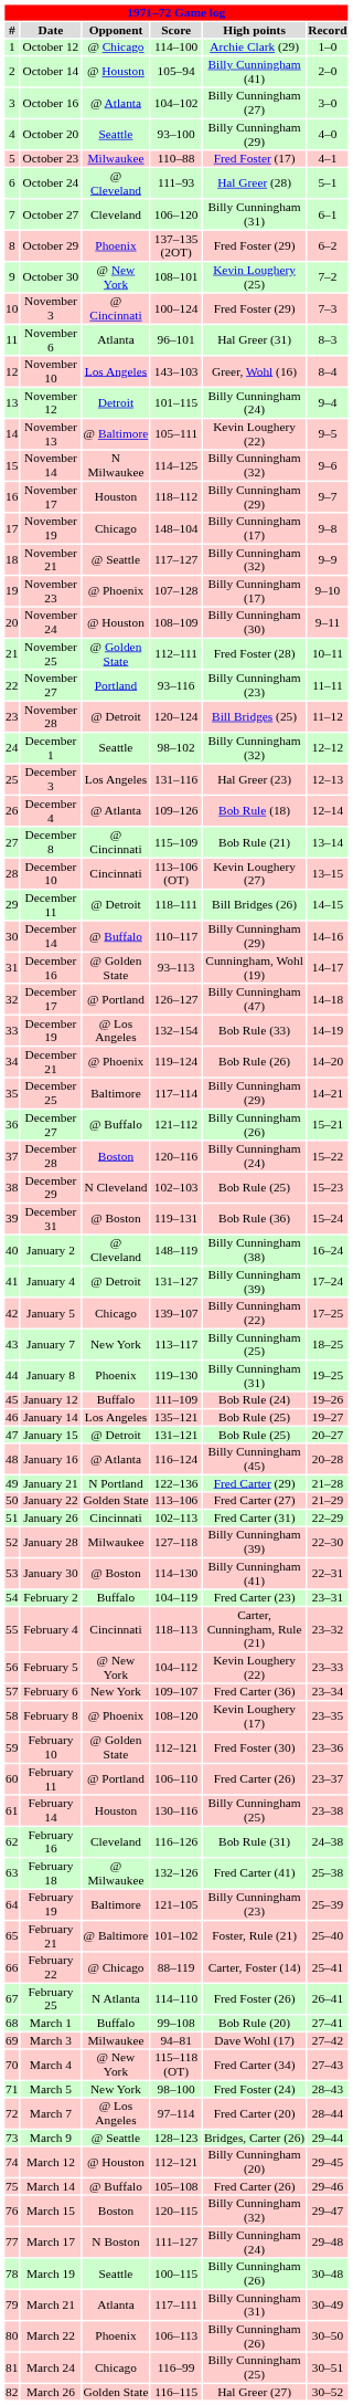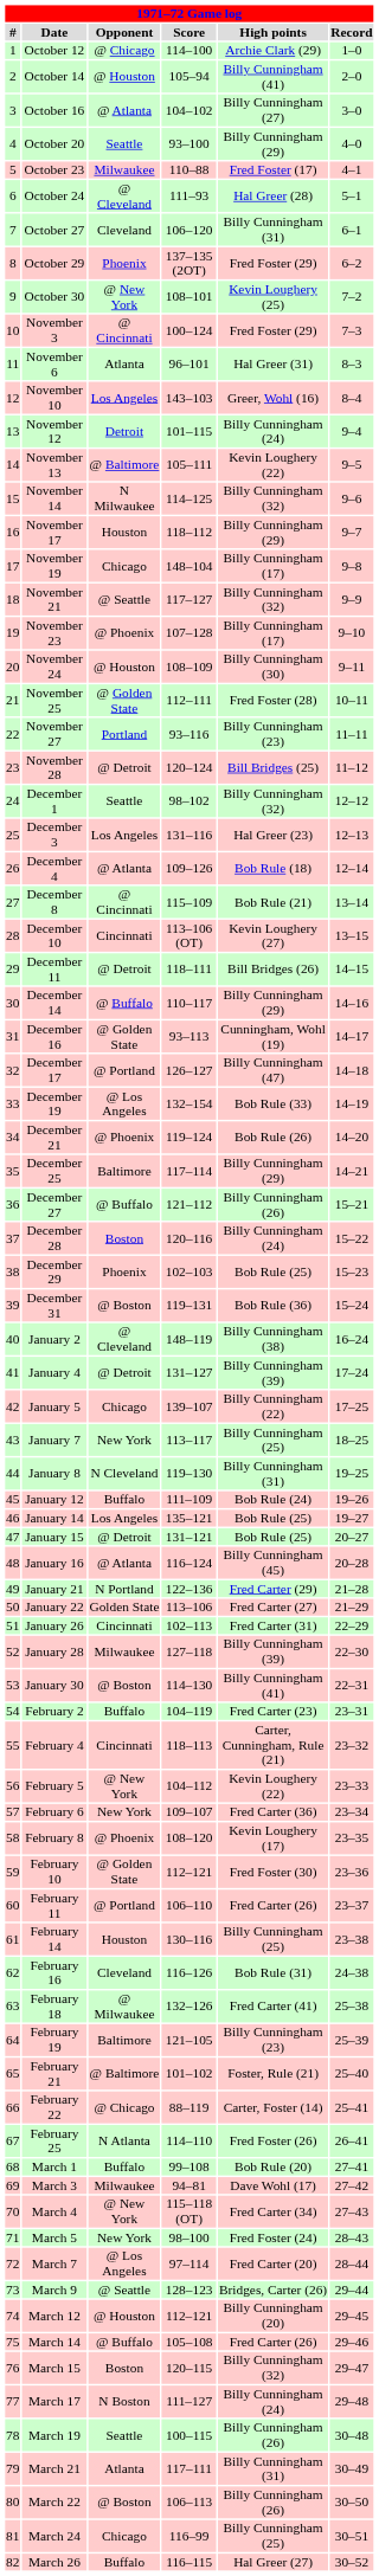 <table class="toccolours collapsible" width=50% style="clear:both; margin:1.5em auto; text-align:center">
 <tr>
 <th colspan=11 style="background:#FF0000; color:#0000FF;">1971–72 Game log</th>
 </tr>
 <tr align="center" bgcolor="#dddddd">
 <td><strong>#</strong></td>
 <td><strong>Date</strong></td>
 <td><strong>Opponent</strong></td>
 <td><strong>Score</strong></td>
 <td><strong>High points</strong></td>
 <td><strong>Record</strong></td>
 </tr>
 <tr align="center" bgcolor="#ccffcc">
 <td>1</td>
 <td>October 12</td>
 <td>@ <a href='#'>Chicago</a></td>
 <td>114–100</td>
 <td><a href='#'>Archie Clark</a> (29)</td>
 <td>1–0</td>
 </tr>
 <tr align="center" bgcolor="#ccffcc">
 <td>2</td>
 <td>October 14</td>
 <td>@ <a href='#'>Houston</a></td>
 <td>105–94</td>
 <td><a href='#'>Billy Cunningham</a> (41)</td>
 <td>2–0</td>
 </tr>
 <tr align="center" bgcolor="#ccffcc">
 <td>3</td>
 <td>October 16</td>
 <td>@ <a href='#'>Atlanta</a></td>
 <td>104–102</td>
 <td>Billy Cunningham (27)</td>
 <td>3–0</td>
 </tr>
 <tr align="center" bgcolor="#ccffcc">
 <td>4</td>
 <td>October 20</td>
 <td><a href='#'>Seattle</a></td>
 <td>93–100</td>
 <td>Billy Cunningham (29)</td>
 <td>4–0</td>
 </tr>
 <tr align="center" bgcolor="#ffcccc">
 <td>5</td>
 <td>October 23</td>
 <td><a href='#'>Milwaukee</a></td>
 <td>110–88</td>
 <td><a href='#'>Fred Foster</a> (17)</td>
 <td>4–1</td>
 </tr>
 <tr align="center" bgcolor="#ccffcc">
 <td>6</td>
 <td>October 24</td>
 <td>@ <a href='#'>Cleveland</a></td>
 <td>111–93</td>
 <td><a href='#'>Hal Greer</a> (28)</td>
 <td>5–1</td>
 </tr>
 <tr align="center" bgcolor="#ccffcc">
 <td>7</td>
 <td>October 27</td>
 <td>Cleveland</td>
 <td>106–120</td>
 <td>Billy Cunningham (31)</td>
 <td>6–1</td>
 </tr>
 <tr align="center" bgcolor="#ffcccc">
 <td>8</td>
 <td>October 29</td>
 <td><a href='#'>Phoenix</a></td>
 <td>137–135 (2OT)</td>
 <td>Fred Foster (29)</td>
 <td>6–2</td>
 </tr>
 <tr align="center" bgcolor="#ccffcc">
 <td>9</td>
 <td>October 30</td>
 <td>@ <a href='#'>New York</a></td>
 <td>108–101</td>
 <td><a href='#'>Kevin Loughery</a> (25)</td>
 <td>7–2</td>
 </tr>
 <tr align="center" bgcolor="#ffcccc">
 <td>10</td>
 <td>November 3</td>
 <td>@ <a href='#'>Cincinnati</a></td>
 <td>100–124</td>
 <td>Fred Foster (29)</td>
 <td>7–3</td>
 </tr>
 <tr align="center" bgcolor="#ccffcc">
 <td>11</td>
 <td>November 6</td>
 <td>Atlanta</td>
 <td>96–101</td>
 <td>Hal Greer (31)</td>
 <td>8–3</td>
 </tr>
 <tr align="center" bgcolor="#ffcccc">
 <td>12</td>
 <td>November 10</td>
 <td><a href='#'>Los Angeles</a></td>
 <td>143–103</td>
 <td>Greer, <a href='#'>Wohl</a> (16)</td>
 <td>8–4</td>
 </tr>
 <tr align="center" bgcolor="#ccffcc">
 <td>13</td>
 <td>November 12</td>
 <td><a href='#'>Detroit</a></td>
 <td>101–115</td>
 <td>Billy Cunningham (24)</td>
 <td>9–4</td>
 </tr>
 <tr align="center" bgcolor="#ffcccc">
 <td>14</td>
 <td>November 13</td>
 <td>@ <a href='#'>Baltimore</a></td>
 <td>105–111</td>
 <td>Kevin Loughery (22)</td>
 <td>9–5</td>
 </tr>
 <tr align="center" bgcolor="#ffcccc">
 <td>15</td>
 <td>November 14</td>
 <td>N Milwaukee</td>
 <td>114–125</td>
 <td>Billy Cunningham (32)</td>
 <td>9–6</td>
 </tr>
 <tr align="center" bgcolor="#ffcccc">
 <td>16</td>
 <td>November 17</td>
 <td>Houston</td>
 <td>118–112</td>
 <td>Billy Cunningham (29)</td>
 <td>9–7</td>
 </tr>
 <tr align="center" bgcolor="#ffcccc">
 <td>17</td>
 <td>November 19</td>
 <td>Chicago</td>
 <td>148–104</td>
 <td>Billy Cunningham (17)</td>
 <td>9–8</td>
 </tr>
 <tr align="center" bgcolor="#ffcccc">
 <td>18</td>
 <td>November 21</td>
 <td>@ Seattle</td>
 <td>117–127</td>
 <td>Billy Cunningham (32)</td>
 <td>9–9</td>
 </tr>
 <tr align="center" bgcolor="#ffcccc">
 <td>19</td>
 <td>November 23</td>
 <td>@ Phoenix</td>
 <td>107–128</td>
 <td>Billy Cunningham (17)</td>
 <td>9–10</td>
 </tr>
 <tr align="center" bgcolor="#ffcccc">
 <td>20</td>
 <td>November 24</td>
 <td>@ Houston</td>
 <td>108–109</td>
 <td>Billy Cunningham (30)</td>
 <td>9–11</td>
 </tr>
 <tr align="center" bgcolor="#ccffcc">
 <td>21</td>
 <td>November 25</td>
 <td>@ <a href='#'>Golden State</a></td>
 <td>112–111</td>
 <td>Fred Foster (28)</td>
 <td>10–11</td>
 </tr>
 <tr align="center" bgcolor="#ccffcc">
 <td>22</td>
 <td>November 27</td>
 <td><a href='#'>Portland</a></td>
 <td>93–116</td>
 <td>Billy Cunningham (23)</td>
 <td>11–11</td>
 </tr>
 <tr align="center" bgcolor="#ffcccc">
 <td>23</td>
 <td>November 28</td>
 <td>@ Detroit</td>
 <td>120–124</td>
 <td><a href='#'>Bill Bridges</a> (25)</td>
 <td>11–12</td>
 </tr>
 <tr align="center" bgcolor="#ccffcc">
 <td>24</td>
 <td>December 1</td>
 <td>Seattle</td>
 <td>98–102</td>
 <td>Billy Cunningham (32)</td>
 <td>12–12</td>
 </tr>
 <tr align="center" bgcolor="#ffcccc">
 <td>25</td>
 <td>December 3</td>
 <td>Los Angeles</td>
 <td>131–116</td>
 <td>Hal Greer (23)</td>
 <td>12–13</td>
 </tr>
 <tr align="center" bgcolor="#ffcccc">
 <td>26</td>
 <td>December 4</td>
 <td>@ Atlanta</td>
 <td>109–126</td>
 <td><a href='#'>Bob Rule</a> (18)</td>
 <td>12–14</td>
 </tr>
 <tr align="center" bgcolor="#ccffcc">
 <td>27</td>
 <td>December 8</td>
 <td>@ Cincinnati</td>
 <td>115–109</td>
 <td>Bob Rule (21)</td>
 <td>13–14</td>
 </tr>
 <tr align="center" bgcolor="#ffcccc">
 <td>28</td>
 <td>December 10</td>
 <td>Cincinnati</td>
 <td>113–106 (OT)</td>
 <td>Kevin Loughery (27)</td>
 <td>13–15</td>
 </tr>
 <tr align="center" bgcolor="#ccffcc">
 <td>29</td>
 <td>December 11</td>
 <td>@ Detroit</td>
 <td>118–111</td>
 <td>Bill Bridges (26)</td>
 <td>14–15</td>
 </tr>
 <tr align="center" bgcolor="#ffcccc">
 <td>30</td>
 <td>December 14</td>
 <td>@ <a href='#'>Buffalo</a></td>
 <td>110–117</td>
 <td>Billy Cunningham (29)</td>
 <td>14–16</td>
 </tr>
 <tr align="center" bgcolor="#ffcccc">
 <td>31</td>
 <td>December 16</td>
 <td>@ Golden State</td>
 <td>93–113</td>
 <td>Cunningham, Wohl (19)</td>
 <td>14–17</td>
 </tr>
 <tr align="center" bgcolor="#ffcccc">
 <td>32</td>
 <td>December 17</td>
 <td>@ Portland</td>
 <td>126–127</td>
 <td>Billy Cunningham (47)</td>
 <td>14–18</td>
 </tr>
 <tr align="center" bgcolor="#ffcccc">
 <td>33</td>
 <td>December 19</td>
 <td>@ Los Angeles</td>
 <td>132–154</td>
 <td>Bob Rule (33)</td>
 <td>14–19</td>
 </tr>
 <tr align="center" bgcolor="#ffcccc">
 <td>34</td>
 <td>December 21</td>
 <td>@ Phoenix</td>
 <td>119–124</td>
 <td>Bob Rule (26)</td>
 <td>14–20</td>
 </tr>
 <tr align="center" bgcolor="#ffcccc">
 <td>35</td>
 <td>December 25</td>
 <td>Baltimore</td>
 <td>117–114</td>
 <td>Billy Cunningham (29)</td>
 <td>14–21</td>
 </tr>
 <tr align="center" bgcolor="#ccffcc">
 <td>36</td>
 <td>December 27</td>
 <td>@ Buffalo</td>
 <td>121–112</td>
 <td>Billy Cunningham (26)</td>
 <td>15–21</td>
 </tr>
 <tr align="center" bgcolor="#ffcccc">
 <td>37</td>
 <td>December 28</td>
 <td><a href='#'>Boston</a></td>
 <td>120–116</td>
 <td>Billy Cunningham (24)</td>
 <td>15–22</td>
 </tr>
 <tr align="center" bgcolor="#ffcccc">
 <td>38</td>
 <td>December 29</td>
-<td>N Cleveland</td>
+<td>Phoenix</td>
 <td>102–103</td>
 <td>Bob Rule (25)</td>
 <td>15–23</td>
 </tr>
 <tr align="center" bgcolor="#ffcccc">
 <td>39</td>
 <td>December 31</td>
 <td>@ Boston</td>
 <td>119–131</td>
 <td>Bob Rule (36)</td>
 <td>15–24</td>
 </tr>
 <tr align="center" bgcolor="#ccffcc">
 <td>40</td>
 <td>January 2</td>
 <td>@ Cleveland</td>
 <td>148–119</td>
 <td>Billy Cunningham (38)</td>
 <td>16–24</td>
 </tr>
 <tr align="center" bgcolor="#ccffcc">
 <td>41</td>
 <td>January 4</td>
 <td>@ Detroit</td>
 <td>131–127</td>
 <td>Billy Cunningham (39)</td>
 <td>17–24</td>
 </tr>
 <tr align="center" bgcolor="#ffcccc">
 <td>42</td>
 <td>January 5</td>
 <td>Chicago</td>
 <td>139–107</td>
 <td>Billy Cunningham (22)</td>
 <td>17–25</td>
 </tr>
 <tr align="center" bgcolor="#ccffcc">
 <td>43</td>
 <td>January 7</td>
 <td>New York</td>
 <td>113–117</td>
 <td>Billy Cunningham (25)</td>
 <td>18–25</td>
 </tr>
 <tr align="center" bgcolor="#ccffcc">
 <td>44</td>
 <td>January 8</td>
-<td>Phoenix</td>
+<td>N Cleveland</td>
 <td>119–130</td>
 <td>Billy Cunningham (31)</td>
 <td>19–25</td>
 </tr>
 <tr align="center" bgcolor="#ffcccc">
 <td>45</td>
 <td>January 12</td>
 <td>Buffalo</td>
 <td>111–109</td>
 <td>Bob Rule (24)</td>
 <td>19–26</td>
 </tr>
 <tr align="center" bgcolor="#ffcccc">
 <td>46</td>
 <td>January 14</td>
 <td>Los Angeles</td>
 <td>135–121</td>
 <td>Bob Rule (25)</td>
 <td>19–27</td>
 </tr>
 <tr align="center" bgcolor="#ccffcc">
 <td>47</td>
 <td>January 15</td>
 <td>@ Detroit</td>
 <td>131–121</td>
 <td>Bob Rule (25)</td>
 <td>20–27</td>
 </tr>
 <tr align="center" bgcolor="#ffcccc">
 <td>48</td>
 <td>January 16</td>
 <td>@ Atlanta</td>
 <td>116–124</td>
 <td>Billy Cunningham (45)</td>
 <td>20–28</td>
 </tr>
 <tr align="center" bgcolor="#ccffcc">
 <td>49</td>
 <td>January 21</td>
 <td>N Portland</td>
 <td>122–136</td>
 <td><a href='#'>Fred Carter</a> (29)</td>
 <td>21–28</td>
 </tr>
 <tr align="center" bgcolor="#ffcccc">
 <td>50</td>
 <td>January 22</td>
 <td>Golden State</td>
 <td>113–106</td>
 <td>Fred Carter (27)</td>
 <td>21–29</td>
 </tr>
 <tr align="center" bgcolor="#ccffcc">
 <td>51</td>
 <td>January 26</td>
 <td>Cincinnati</td>
 <td>102–113</td>
 <td>Fred Carter (31)</td>
 <td>22–29</td>
 </tr>
 <tr align="center" bgcolor="#ffcccc">
 <td>52</td>
 <td>January 28</td>
 <td>Milwaukee</td>
 <td>127–118</td>
 <td>Billy Cunningham (39)</td>
 <td>22–30</td>
 </tr>
 <tr align="center" bgcolor="#ffcccc">
 <td>53</td>
 <td>January 30</td>
 <td>@ Boston</td>
 <td>114–130</td>
 <td>Billy Cunningham (41)</td>
 <td>22–31</td>
 </tr>
 <tr align="center" bgcolor="#ccffcc">
 <td>54</td>
 <td>February 2</td>
 <td>Buffalo</td>
 <td>104–119</td>
 <td>Fred Carter (23)</td>
 <td>23–31</td>
 </tr>
 <tr align="center" bgcolor="#ffcccc">
 <td>55</td>
 <td>February 4</td>
 <td>Cincinnati</td>
 <td>118–113</td>
 <td>Carter, Cunningham, Rule (21)</td>
 <td>23–32</td>
 </tr>
 <tr align="center" bgcolor="#ffcccc">
 <td>56</td>
 <td>February 5</td>
 <td>@ New York</td>
 <td>104–112</td>
 <td>Kevin Loughery (22)</td>
 <td>23–33</td>
 </tr>
 <tr align="center" bgcolor="#ffcccc">
 <td>57</td>
 <td>February 6</td>
 <td>New York</td>
 <td>109–107</td>
 <td>Fred Carter (36)</td>
 <td>23–34</td>
 </tr>
 <tr align="center" bgcolor="#ffcccc">
 <td>58</td>
 <td>February 8</td>
 <td>@ Phoenix</td>
 <td>108–120</td>
 <td>Kevin Loughery (17)</td>
 <td>23–35</td>
 </tr>
 <tr align="center" bgcolor="#ffcccc">
 <td>59</td>
 <td>February 10</td>
 <td>@ Golden State</td>
 <td>112–121</td>
 <td>Fred Foster (30)</td>
 <td>23–36</td>
 </tr>
 <tr align="center" bgcolor="#ffcccc">
 <td>60</td>
 <td>February 11</td>
 <td>@ Portland</td>
 <td>106–110</td>
 <td>Fred Carter (26)</td>
 <td>23–37</td>
 </tr>
 <tr align="center" bgcolor="#ffcccc">
 <td>61</td>
 <td>February 14</td>
 <td>Houston</td>
 <td>130–116</td>
 <td>Billy Cunningham (25)</td>
 <td>23–38</td>
 </tr>
 <tr align="center" bgcolor="#ccffcc">
 <td>62</td>
 <td>February 16</td>
 <td>Cleveland</td>
 <td>116–126</td>
 <td>Bob Rule (31)</td>
 <td>24–38</td>
 </tr>
 <tr align="center" bgcolor="#ccffcc">
 <td>63</td>
 <td>February 18</td>
 <td>@ Milwaukee</td>
 <td>132–126</td>
 <td>Fred Carter (41)</td>
 <td>25–38</td>
 </tr>
 <tr align="center" bgcolor="#ffcccc">
 <td>64</td>
 <td>February 19</td>
 <td>Baltimore</td>
 <td>121–105</td>
 <td>Billy Cunningham (23)</td>
 <td>25–39</td>
 </tr>
 <tr align="center" bgcolor="#ffcccc">
 <td>65</td>
 <td>February 21</td>
 <td>@ Baltimore</td>
 <td>101–102</td>
 <td>Foster, Rule (21)</td>
 <td>25–40</td>
 </tr>
 <tr align="center" bgcolor="#ffcccc">
 <td>66</td>
 <td>February 22</td>
 <td>@ Chicago</td>
 <td>88–119</td>
 <td>Carter, Foster (14)</td>
 <td>25–41</td>
 </tr>
 <tr align="center" bgcolor="#ccffcc">
 <td>67</td>
 <td>February 25</td>
 <td>N Atlanta</td>
 <td>114–110</td>
 <td>Fred Foster (26)</td>
 <td>26–41</td>
 </tr>
 <tr align="center" bgcolor="#ccffcc">
 <td>68</td>
 <td>March 1</td>
 <td>Buffalo</td>
 <td>99–108</td>
 <td>Bob Rule (20)</td>
 <td>27–41</td>
 </tr>
 <tr align="center" bgcolor="#ffcccc">
 <td>69</td>
 <td>March 3</td>
 <td>Milwaukee</td>
 <td>94–81</td>
 <td>Dave Wohl (17)</td>
 <td>27–42</td>
 </tr>
 <tr align="center" bgcolor="#ffcccc">
 <td>70</td>
 <td>March 4</td>
 <td>@ New York</td>
 <td>115–118 (OT)</td>
 <td>Fred Carter (34)</td>
 <td>27–43</td>
 </tr>
 <tr align="center" bgcolor="#ccffcc">
 <td>71</td>
 <td>March 5</td>
 <td>New York</td>
 <td>98–100</td>
 <td>Fred Foster (24)</td>
 <td>28–43</td>
 </tr>
 <tr align="center" bgcolor="#ffcccc">
 <td>72</td>
 <td>March 7</td>
 <td>@ Los Angeles</td>
 <td>97–114</td>
 <td>Fred Carter (20)</td>
 <td>28–44</td>
 </tr>
 <tr align="center" bgcolor="#ccffcc">
 <td>73</td>
 <td>March 9</td>
 <td>@ Seattle</td>
 <td>128–123</td>
 <td>Bridges, Carter (26)</td>
 <td>29–44</td>
 </tr>
 <tr align="center" bgcolor="#ffcccc">
 <td>74</td>
 <td>March 12</td>
 <td>@ Houston</td>
 <td>112–121</td>
 <td>Billy Cunningham (20)</td>
 <td>29–45</td>
 </tr>
 <tr align="center" bgcolor="#ffcccc">
 <td>75</td>
 <td>March 14</td>
 <td>@ Buffalo</td>
 <td>105–108</td>
 <td>Fred Carter (26)</td>
 <td>29–46</td>
 </tr>
 <tr align="center" bgcolor="#ffcccc">
 <td>76</td>
 <td>March 15</td>
 <td>Boston</td>
 <td>120–115</td>
 <td>Billy Cunningham (32)</td>
 <td>29–47</td>
 </tr>
 <tr align="center" bgcolor="#ffcccc">
 <td>77</td>
 <td>March 17</td>
 <td>N Boston</td>
 <td>111–127</td>
 <td>Billy Cunningham (24)</td>
 <td>29–48</td>
 </tr>
 <tr align="center" bgcolor="#ccffcc">
 <td>78</td>
 <td>March 19</td>
 <td>Seattle</td>
 <td>100–115</td>
 <td>Billy Cunningham (26)</td>
 <td>30–48</td>
 </tr>
 <tr align="center" bgcolor="#ffcccc">
 <td>79</td>
 <td>March 21</td>
 <td>Atlanta</td>
 <td>117–111</td>
 <td>Billy Cunningham (31)</td>
 <td>30–49</td>
 </tr>
 <tr align="center" bgcolor="#ffcccc">
 <td>80</td>
 <td>March 22</td>
-<td>Phoenix</td>
+<td>@ Boston</td>
 <td>106–113</td>
 <td>Billy Cunningham (26)</td>
 <td>30–50</td>
 </tr>
 <tr align="center" bgcolor="#ffcccc">
 <td>81</td>
 <td>March 24</td>
 <td>Chicago</td>
 <td>116–99</td>
 <td>Billy Cunningham (25)</td>
 <td>30–51</td>
 </tr>
 <tr align="center" bgcolor="#ffcccc">
 <td>82</td>
 <td>March 26</td>
-<td>Golden State</td>
+<td>Buffalo</td>
 <td>116–115</td>
 <td>Hal Greer (27)</td>
 <td>30–52</td>
 </tr>
 </table>
